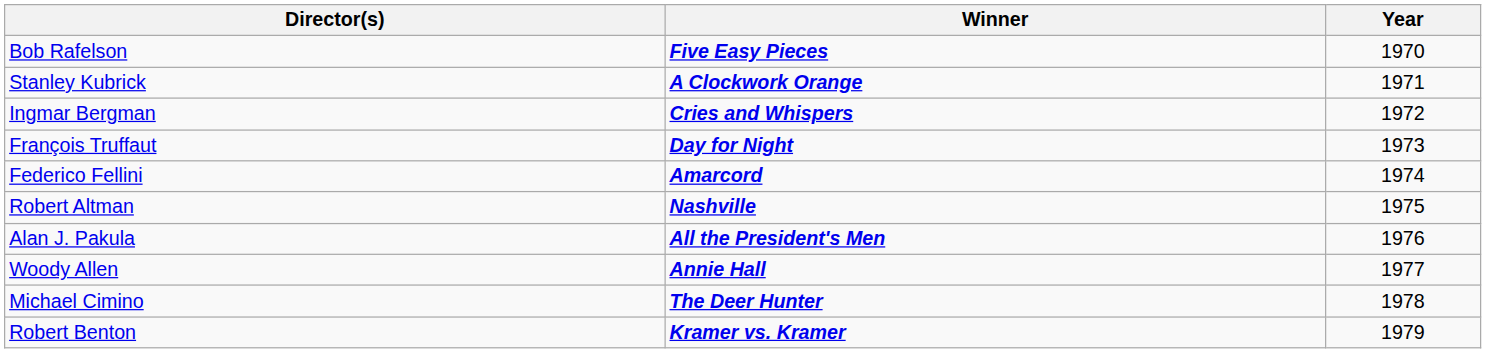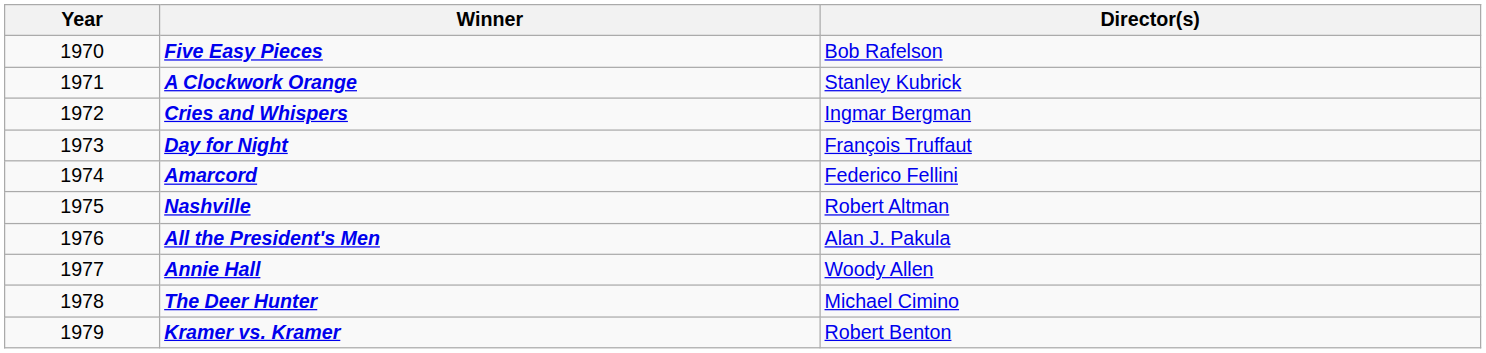 <table class="wikitable" width="95%" cellpadding="5">
 <tr>
+<th width="100"><strong>Year</strong></th>
+<th width="450"><strong>Winner</strong></th>
 <th width="450"><strong>Director(s)</strong></th>
-<th width="450"><strong>Winner</strong></th>
-<th width="100"><strong>Year</strong></th>
 </tr>
 <tr>
+<td style="text-align:center;">1970</td>
+<td><strong><em><a href='#'>Five Easy Pieces</a></em></strong></td>
 <td><a href='#'>Bob Rafelson</a></td>
-<td><strong><em><a href='#'>Five Easy Pieces</a></em></strong></td>
-<td style="text-align:center;">1970</td>
 </tr>
 <tr>
+<td style="text-align:center;">1971</td>
+<td><strong><em><a href='#'>A Clockwork Orange</a></em></strong></td>
 <td><a href='#'>Stanley Kubrick</a></td>
-<td><strong><em><a href='#'>A Clockwork Orange</a></em></strong></td>
-<td style="text-align:center;">1971</td>
 </tr>
 <tr>
+<td style="text-align:center;">1972</td>
+<td><em><a href='#'><strong>Cries and Whispers</strong></a></em></td>
 <td><a href='#'>Ingmar Bergman</a></td>
-<td><em><a href='#'><strong>Cries and Whispers</strong></a></em></td>
-<td style="text-align:center;">1972</td>
 </tr>
 <tr>
+<td style="text-align:center;">1973</td>
+<td><em><a href='#'><strong>Day for Night</strong></a></em></td>
 <td><a href='#'>François Truffaut</a></td>
-<td><em><a href='#'><strong>Day for Night</strong></a></em></td>
-<td style="text-align:center;">1973</td>
 </tr>
 <tr>
+<td style="text-align:center;">1974</td>
+<td><strong><em><a href='#'>Amarcord</a></em></strong></td>
 <td><a href='#'>Federico Fellini</a></td>
-<td><strong><em><a href='#'>Amarcord</a></em></strong></td>
-<td style="text-align:center;">1974</td>
 </tr>
 <tr>
+<td style="text-align:center;">1975</td>
+<td><strong><em><a href='#'>Nashville</a></em></strong></td>
 <td><a href='#'>Robert Altman</a></td>
-<td><strong><em><a href='#'>Nashville</a></em></strong></td>
-<td style="text-align:center;">1975</td>
 </tr>
 <tr>
+<td style="text-align:center;">1976</td>
+<td><strong><em><a href='#'>All the President's Men</a></em></strong></td>
 <td><a href='#'>Alan J. Pakula</a></td>
-<td><strong><em><a href='#'>All the President's Men</a></em></strong></td>
-<td style="text-align:center;">1976</td>
 </tr>
 <tr>
+<td style="text-align:center;">1977</td>
+<td><strong><em><a href='#'>Annie Hall</a></em></strong></td>
 <td><a href='#'>Woody Allen</a></td>
-<td><strong><em><a href='#'>Annie Hall</a></em></strong></td>
-<td style="text-align:center;">1977</td>
 </tr>
 <tr>
+<td style="text-align:center;">1978</td>
+<td><strong><em><a href='#'>The Deer Hunter</a></em></strong></td>
 <td><a href='#'>Michael Cimino</a></td>
-<td><strong><em><a href='#'>The Deer Hunter</a></em></strong></td>
-<td style="text-align:center;">1978</td>
 </tr>
 <tr>
+<td style="text-align:center;">1979</td>
+<td><strong><em><a href='#'>Kramer vs. Kramer</a></em></strong></td>
 <td><a href='#'>Robert Benton</a></td>
-<td><strong><em><a href='#'>Kramer vs. Kramer</a></em></strong></td>
-<td style="text-align:center;">1979</td>
 </tr>
 </table>
